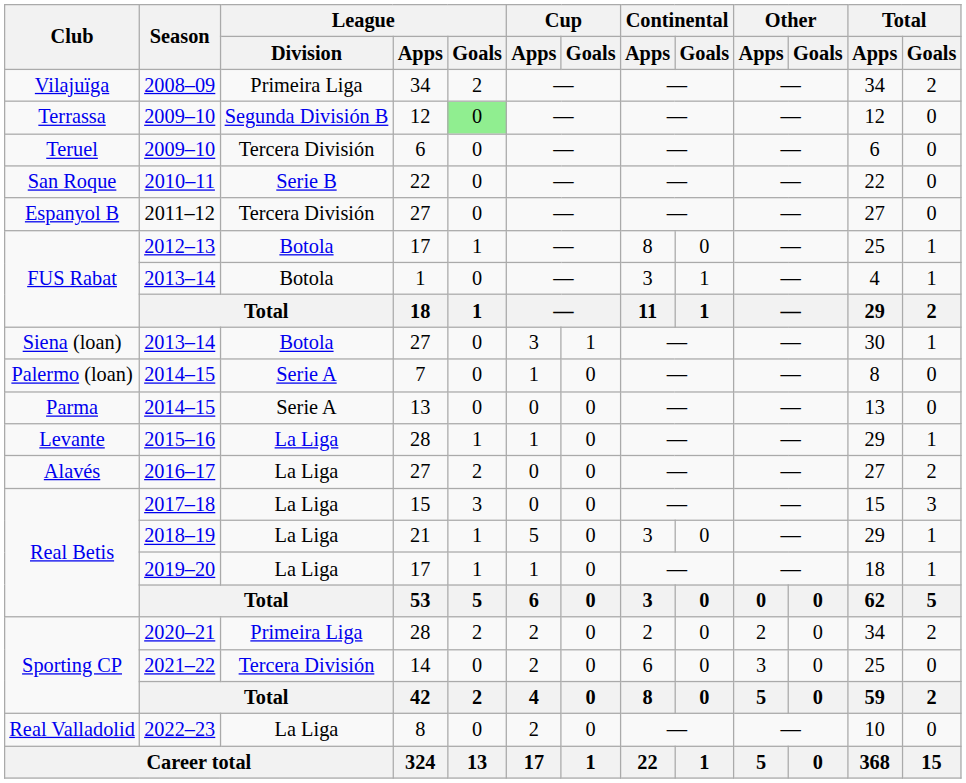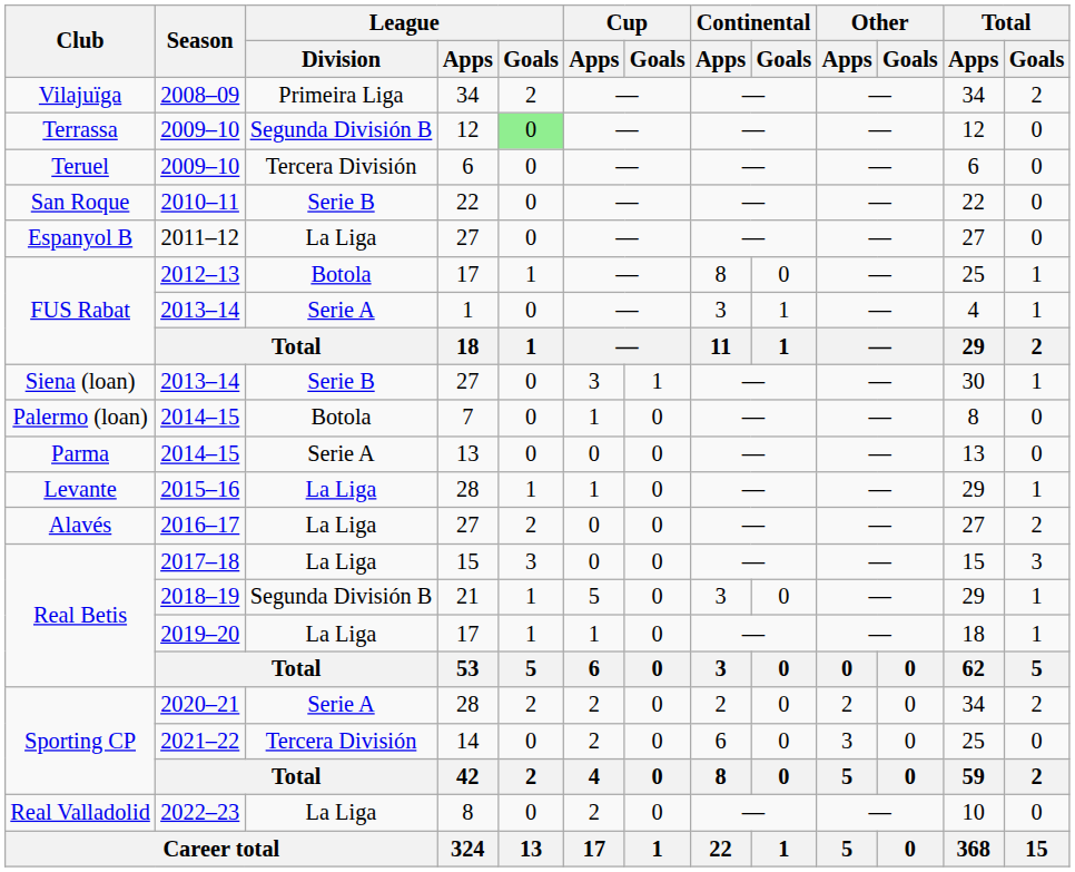 <table class=wikitable style="text-align: center">
 <tr>
 <th rowspan="2">Club</th>
 <th rowspan="2">Season</th>
 <th colspan="3">League</th>
 <th colspan="2">Cup</th>
 <th colspan="2">Continental</th>
 <th colspan="2">Other</th>
 <th colspan="2">Total</th>
 </tr>
 <tr>
 <th>Division</th>
 <th>Apps</th>
 <th>Goals</th>
 <th>Apps</th>
 <th>Goals</th>
 <th>Apps</th>
 <th>Goals</th>
 <th>Apps</th>
 <th>Goals</th>
 <th>Apps</th>
 <th>Goals</th>
 </tr>
 <tr>
 <td><a href='#'>Vilajuïga</a></td>
 <td><a href='#'>2008–09</a></td>
 <td>Primeira Liga</td>
 <td>34</td>
 <td>2</td>
 <td colspan="2">—</td>
 <td colspan="2">—</td>
 <td colspan="2">—</td>
 <td>34</td>
 <td>2</td>
 </tr>
 <tr>
 <td><a href='#'>Terrassa</a></td>
 <td><a href='#'>2009–10</a></td>
 <td><a href='#'>Segunda División B</a></td>
 <td>12</td>
 <td style="background: lightgreen;">0</td>
 <td colspan="2">—</td>
 <td colspan="2">—</td>
 <td colspan="2">—</td>
 <td>12</td>
 <td>0</td>
 </tr>
 <tr>
 <td><a href='#'>Teruel</a></td>
 <td><a href='#'>2009–10</a></td>
 <td>Tercera División</td>
 <td>6</td>
 <td>0</td>
 <td colspan="2">—</td>
 <td colspan="2">—</td>
 <td colspan="2">—</td>
 <td>6</td>
 <td>0</td>
 </tr>
 <tr>
 <td><a href='#'>San Roque</a></td>
 <td><a href='#'>2010–11</a></td>
 <td><a href='#'>Serie B</a></td>
 <td>22</td>
 <td>0</td>
 <td colspan="2">—</td>
 <td colspan="2">—</td>
 <td colspan="2">—</td>
 <td>22</td>
 <td>0</td>
 </tr>
 <tr>
 <td><a href='#'>Espanyol B</a></td>
 <td>2011–12</td>
-<td>Tercera División</td>
+<td>La Liga</td>
 <td>27</td>
 <td>0</td>
 <td colspan="2">—</td>
 <td colspan="2">—</td>
 <td colspan="2">—</td>
 <td>27</td>
 <td>0</td>
 </tr>
 <tr>
 <td rowspan="3"><a href='#'>FUS Rabat</a></td>
 <td><a href='#'>2012–13</a></td>
 <td><a href='#'>Botola</a></td>
 <td>17</td>
 <td>1</td>
 <td colspan="2">—</td>
 <td>8</td>
 <td>0</td>
 <td colspan="2">—</td>
 <td>25</td>
 <td>1</td>
 </tr>
 <tr>
 <td><a href='#'>2013–14</a></td>
-<td>Botola</td>
+<td><a href='#'>Serie A</a></td>
 <td>1</td>
 <td>0</td>
 <td colspan="2">—</td>
 <td>3</td>
 <td>1</td>
 <td colspan="2">—</td>
 <td>4</td>
 <td>1</td>
 </tr>
 <tr>
 <th colspan="2">Total</th>
 <th>18</th>
 <th>1</th>
 <th colspan="2">—</th>
 <th>11</th>
 <th>1</th>
 <th colspan="2">—</th>
 <th>29</th>
 <th>2</th>
 </tr>
 <tr>
 <td><a href='#'>Siena</a> (loan)</td>
 <td><a href='#'>2013–14</a></td>
-<td><a href='#'>Botola</a></td>
+<td><a href='#'>Serie B</a></td>
 <td>27</td>
 <td>0</td>
 <td>3</td>
 <td>1</td>
 <td colspan="2">—</td>
 <td colspan="2">—</td>
 <td>30</td>
 <td>1</td>
 </tr>
 <tr>
 <td><a href='#'>Palermo</a> (loan)</td>
 <td><a href='#'>2014–15</a></td>
-<td><a href='#'>Serie A</a></td>
+<td>Botola</td>
 <td>7</td>
 <td>0</td>
 <td>1</td>
 <td>0</td>
 <td colspan="2">—</td>
 <td colspan="2">—</td>
 <td>8</td>
 <td>0</td>
 </tr>
 <tr>
 <td><a href='#'>Parma</a></td>
 <td><a href='#'>2014–15</a></td>
 <td>Serie A</td>
 <td>13</td>
 <td>0</td>
 <td>0</td>
 <td>0</td>
 <td colspan="2">—</td>
 <td colspan="2">—</td>
 <td>13</td>
 <td>0</td>
 </tr>
 <tr>
 <td><a href='#'>Levante</a></td>
 <td><a href='#'>2015–16</a></td>
 <td><a href='#'>La Liga</a></td>
 <td>28</td>
 <td>1</td>
 <td>1</td>
 <td>0</td>
 <td colspan="2">—</td>
 <td colspan="2">—</td>
 <td>29</td>
 <td>1</td>
 </tr>
 <tr>
 <td><a href='#'>Alavés</a></td>
 <td><a href='#'>2016–17</a></td>
 <td>La Liga</td>
 <td>27</td>
 <td>2</td>
 <td>0</td>
 <td>0</td>
 <td colspan="2">—</td>
 <td colspan="2">—</td>
 <td>27</td>
 <td>2</td>
 </tr>
 <tr>
 <td rowspan="4"><a href='#'>Real Betis</a></td>
 <td><a href='#'>2017–18</a></td>
 <td>La Liga</td>
 <td>15</td>
 <td>3</td>
 <td>0</td>
 <td>0</td>
 <td colspan="2">—</td>
 <td colspan="2">—</td>
 <td>15</td>
 <td>3</td>
 </tr>
 <tr>
 <td><a href='#'>2018–19</a></td>
-<td>La Liga</td>
+<td>Segunda División B</td>
 <td>21</td>
 <td>1</td>
 <td>5</td>
 <td>0</td>
 <td>3</td>
 <td>0</td>
 <td colspan="2">—</td>
 <td>29</td>
 <td>1</td>
 </tr>
 <tr>
 <td><a href='#'>2019–20</a></td>
 <td>La Liga</td>
 <td>17</td>
 <td>1</td>
 <td>1</td>
 <td>0</td>
 <td colspan="2">—</td>
 <td colspan="2">—</td>
 <td>18</td>
 <td>1</td>
 </tr>
 <tr>
 <th colspan="2">Total</th>
 <th>53</th>
 <th>5</th>
 <th>6</th>
 <th>0</th>
 <th>3</th>
 <th>0</th>
 <th>0</th>
 <th>0</th>
 <th>62</th>
 <th>5</th>
 </tr>
 <tr>
 <td rowspan="3"><a href='#'>Sporting CP</a></td>
 <td><a href='#'>2020–21</a></td>
-<td><a href='#'>Primeira Liga</a></td>
+<td><a href='#'>Serie A</a></td>
 <td>28</td>
 <td>2</td>
 <td>2</td>
 <td>0</td>
 <td>2</td>
 <td>0</td>
 <td>2</td>
 <td>0</td>
 <td>34</td>
 <td>2</td>
 </tr>
 <tr>
 <td><a href='#'>2021–22</a></td>
 <td><a href='#'>Tercera División</a></td>
 <td>14</td>
 <td>0</td>
 <td>2</td>
 <td>0</td>
 <td>6</td>
 <td>0</td>
 <td>3</td>
 <td>0</td>
 <td>25</td>
 <td>0</td>
 </tr>
 <tr>
 <th colspan="2">Total</th>
 <th>42</th>
 <th>2</th>
 <th>4</th>
 <th>0</th>
 <th>8</th>
 <th>0</th>
 <th>5</th>
 <th>0</th>
 <th>59</th>
 <th>2</th>
 </tr>
 <tr>
 <td><a href='#'>Real Valladolid</a></td>
 <td><a href='#'>2022–23</a></td>
 <td>La Liga</td>
 <td>8</td>
 <td>0</td>
 <td>2</td>
 <td>0</td>
 <td colspan="2">—</td>
 <td colspan="2">—</td>
 <td>10</td>
 <td>0</td>
 </tr>
 <tr>
 <th colspan="3">Career total</th>
 <th>324</th>
 <th>13</th>
 <th>17</th>
 <th>1</th>
 <th>22</th>
 <th>1</th>
 <th>5</th>
 <th>0</th>
 <th>368</th>
 <th>15</th>
 </tr>
 </table>
